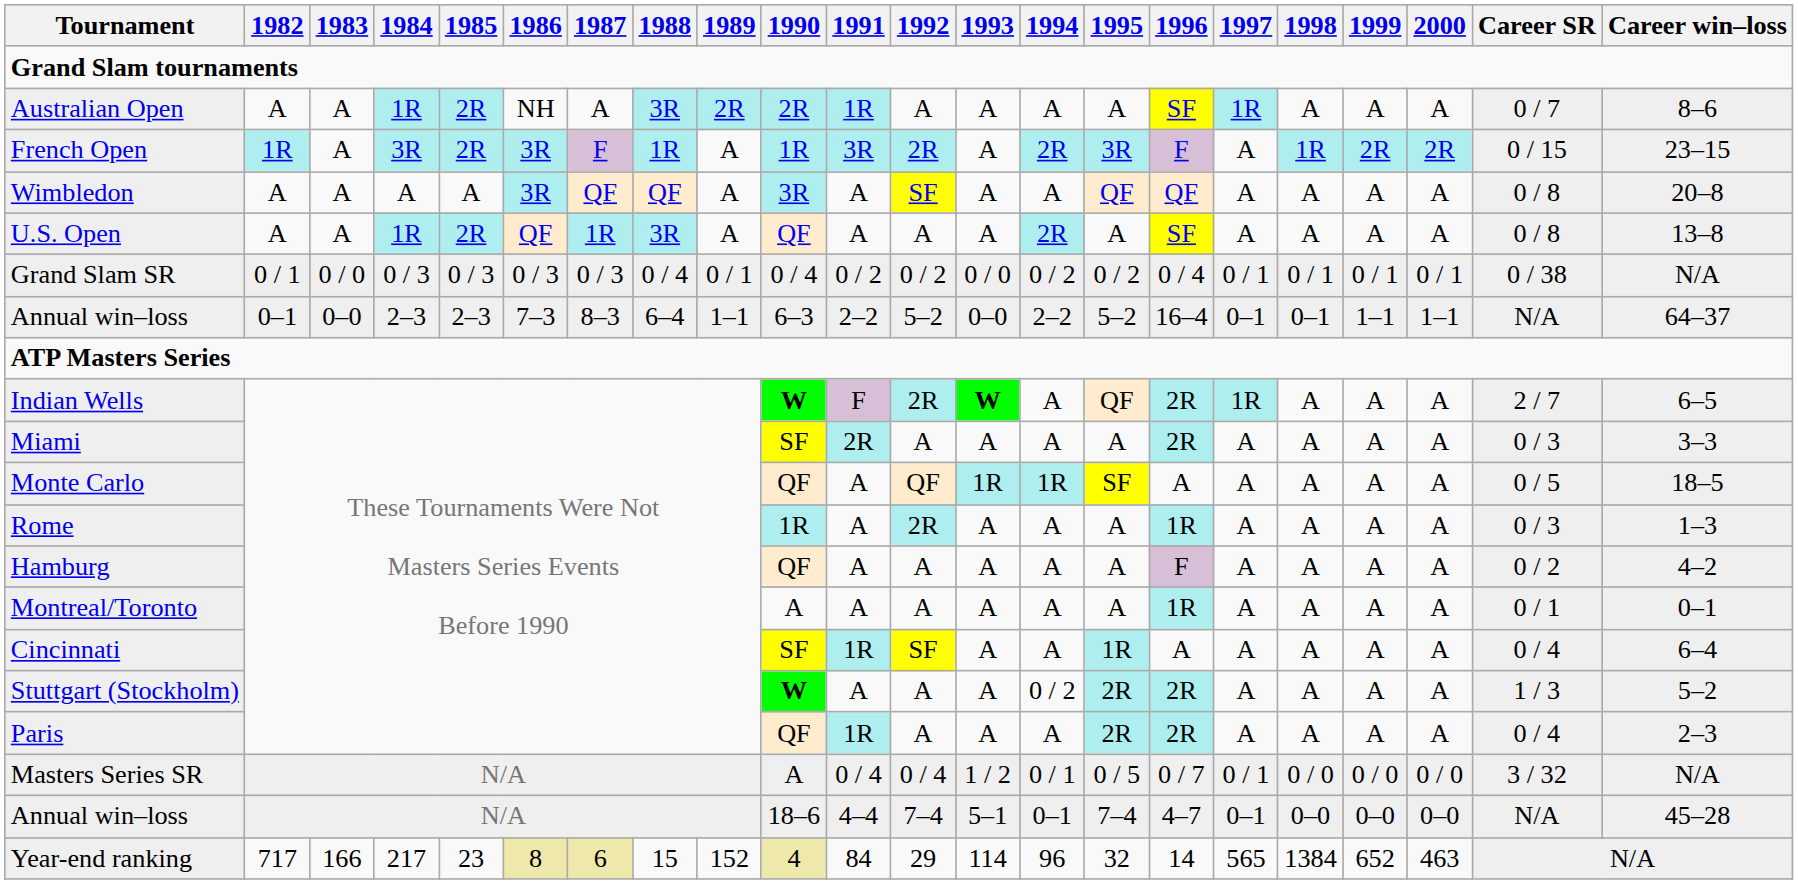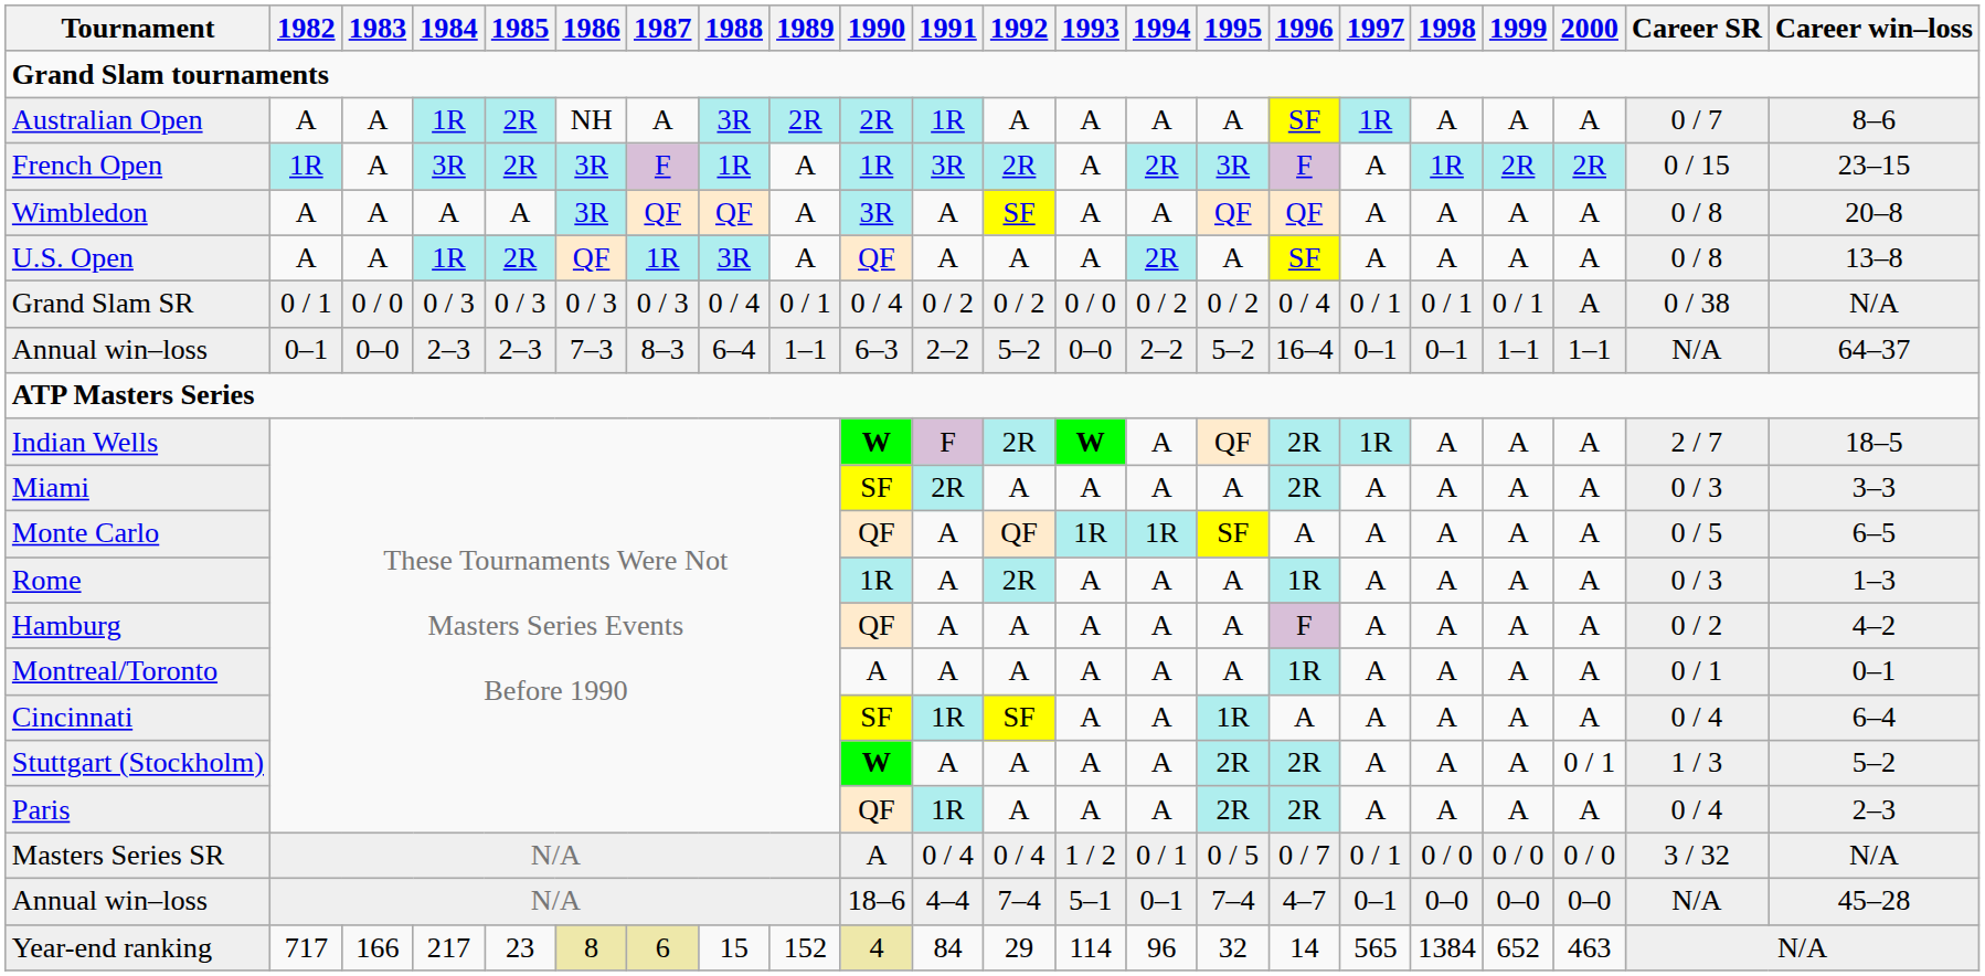 <table class="wikitable">
 <tr>
 <th>Tournament</th>
 <th><a href='#'>1982</a></th>
 <th><a href='#'>1983</a></th>
 <th><a href='#'>1984</a></th>
 <th><a href='#'>1985</a></th>
 <th><a href='#'>1986</a></th>
 <th><a href='#'>1987</a></th>
 <th><a href='#'>1988</a></th>
 <th><a href='#'>1989</a></th>
 <th><a href='#'>1990</a></th>
 <th><a href='#'>1991</a></th>
 <th><a href='#'>1992</a></th>
 <th><a href='#'>1993</a></th>
 <th><a href='#'>1994</a></th>
 <th><a href='#'>1995</a></th>
 <th><a href='#'>1996</a></th>
 <th><a href='#'>1997</a></th>
 <th><a href='#'>1998</a></th>
 <th><a href='#'>1999</a></th>
 <th><a href='#'>2000</a></th>
 <th>Career SR</th>
 <th>Career win–loss</th>
 </tr>
 <tr>
 <td colspan="22"><strong>Grand Slam tournaments</strong></td>
 </tr>
 <tr>
 <td bgcolor="#efefef"><a href='#'>Australian Open</a></td>
 <td align="center">A</td>
 <td align="center">A</td>
 <td align="center" style="background:#afeeee;"><a href='#'>1R</a></td>
 <td align="center" style="background:#afeeee;"><a href='#'>2R</a></td>
 <td align="center">NH</td>
 <td align="center">A</td>
 <td align="center" style="background:#afeeee;"><a href='#'>3R</a></td>
 <td align="center" style="background:#afeeee;"><a href='#'>2R</a></td>
 <td align="center" style="background:#afeeee;"><a href='#'>2R</a></td>
 <td align="center" style="background:#afeeee;"><a href='#'>1R</a></td>
 <td align="center">A</td>
 <td align="center">A</td>
 <td align="center">A</td>
 <td align="center">A</td>
 <td align="center" style="background:yellow;"><a href='#'>SF</a></td>
 <td align="center" style="background:#afeeee;"><a href='#'>1R</a></td>
 <td align="center">A</td>
 <td align="center">A</td>
 <td align="center">A</td>
 <td align="center" style="background:#EFEFEF;">0 / 7</td>
 <td align="center" style="background:#EFEFEF;">8–6</td>
 </tr>
 <tr>
 <td bgcolor="#efefef"><a href='#'>French Open</a></td>
 <td align="center" style="background:#afeeee;"><a href='#'>1R</a></td>
 <td align="center">A</td>
 <td align="center" style="background:#afeeee;"><a href='#'>3R</a></td>
 <td align="center" style="background:#afeeee;"><a href='#'>2R</a></td>
 <td align="center" style="background:#afeeee;"><a href='#'>3R</a></td>
 <td align="center" style="background:#D8BFD8;"><a href='#'>F</a></td>
 <td align="center" style="background:#afeeee;"><a href='#'>1R</a></td>
 <td align="center">A</td>
 <td align="center" style="background:#afeeee;"><a href='#'>1R</a></td>
 <td align="center" style="background:#afeeee;"><a href='#'>3R</a></td>
 <td align="center" style="background:#afeeee;"><a href='#'>2R</a></td>
 <td align="center">A</td>
 <td align="center" style="background:#afeeee;"><a href='#'>2R</a></td>
 <td align="center" style="background:#afeeee;"><a href='#'>3R</a></td>
 <td align="center" style="background:#D8BFD8;"><a href='#'>F</a></td>
 <td align="center">A</td>
 <td align="center" style="background:#afeeee;"><a href='#'>1R</a></td>
 <td align="center" style="background:#afeeee;"><a href='#'>2R</a></td>
 <td align="center" style="background:#afeeee;"><a href='#'>2R</a></td>
 <td align="center" style="background:#EFEFEF;">0 / 15</td>
 <td align="center" style="background:#EFEFEF;">23–15</td>
 </tr>
 <tr>
 <td bgcolor="#efefef"><a href='#'>Wimbledon</a></td>
 <td align="center">A</td>
 <td align="center">A</td>
 <td align="center">A</td>
 <td align="center">A</td>
 <td align="center" style="background:#afeeee;"><a href='#'>3R</a></td>
 <td align="center" style="background:#ffebcd;"><a href='#'>QF</a></td>
 <td align="center" style="background:#ffebcd;"><a href='#'>QF</a></td>
 <td align="center">A</td>
 <td align="center" style="background:#afeeee;"><a href='#'>3R</a></td>
 <td align="center">A</td>
 <td align="center" style="background:yellow;"><a href='#'>SF</a></td>
 <td align="center">A</td>
 <td align="center">A</td>
 <td align="center" style="background:#ffebcd;"><a href='#'>QF</a></td>
 <td align="center" style="background:#ffebcd;"><a href='#'>QF</a></td>
 <td align="center">A</td>
 <td align="center">A</td>
 <td align="center">A</td>
 <td align="center">A</td>
 <td align="center" style="background:#EFEFEF;">0 / 8</td>
 <td align="center" style="background:#EFEFEF;">20–8</td>
 </tr>
 <tr>
 <td bgcolor="#efefef"><a href='#'>U.S. Open</a></td>
 <td align="center">A</td>
 <td align="center">A</td>
 <td align="center" style="background:#afeeee;"><a href='#'>1R</a></td>
 <td align="center" style="background:#afeeee;"><a href='#'>2R</a></td>
 <td align="center" style="background:#ffebcd;"><a href='#'>QF</a></td>
 <td align="center" style="background:#afeeee;"><a href='#'>1R</a></td>
 <td align="center" style="background:#afeeee;"><a href='#'>3R</a></td>
 <td align="center">A</td>
 <td align="center" style="background:#ffebcd;"><a href='#'>QF</a></td>
 <td align="center">A</td>
 <td align="center">A</td>
 <td align="center">A</td>
 <td align="center" style="background:#afeeee;"><a href='#'>2R</a></td>
 <td align="center">A</td>
 <td align="center" style="background:yellow;"><a href='#'>SF</a></td>
 <td align="center">A</td>
 <td align="center">A</td>
 <td align="center">A</td>
 <td align="center">A</td>
 <td align="center" style="background:#EFEFEF;">0 / 8</td>
 <td align="center" style="background:#EFEFEF;">13–8</td>
 </tr>
 <tr bgcolor="#efefef">
 <td>Grand Slam SR</td>
 <td align="center">0 / 1</td>
 <td align="center">0 / 0</td>
 <td align="center">0 / 3</td>
 <td align="center">0 / 3</td>
 <td align="center">0 / 3</td>
 <td align="center">0 / 3</td>
 <td align="center">0 / 4</td>
 <td align="center">0 / 1</td>
 <td align="center">0 / 4</td>
 <td align="center">0 / 2</td>
 <td align="center">0 / 2</td>
 <td align="center">0 / 0</td>
 <td align="center">0 / 2</td>
 <td align="center">0 / 2</td>
 <td align="center">0 / 4</td>
 <td align="center">0 / 1</td>
 <td align="center">0 / 1</td>
 <td align="center">0 / 1</td>
-<td align="center">0 / 1</td>
+<td align="center">A</td>
 <td align="center">0 / 38</td>
 <td align="center" style="background:#EFEFEF;">N/A</td>
 </tr>
 <tr>
 <td style="background:#EFEFEF;">Annual win–loss</td>
 <td align="center" style="background:#EFEFEF;">0–1</td>
 <td align="center" style="background:#EFEFEF;">0–0</td>
 <td align="center" style="background:#EFEFEF;">2–3</td>
 <td align="center" style="background:#EFEFEF;">2–3</td>
 <td align="center" style="background:#EFEFEF;">7–3</td>
 <td align="center" style="background:#EFEFEF;">8–3</td>
 <td align="center" style="background:#EFEFEF;">6–4</td>
 <td align="center" style="background:#EFEFEF;">1–1</td>
 <td align="center" style="background:#EFEFEF;">6–3</td>
 <td align="center" style="background:#EFEFEF;">2–2</td>
 <td align="center" style="background:#EFEFEF;">5–2</td>
 <td align="center" style="background:#EFEFEF;">0–0</td>
 <td align="center" style="background:#EFEFEF;">2–2</td>
 <td align="center" style="background:#EFEFEF;">5–2</td>
 <td align="center" style="background:#EFEFEF;">16–4</td>
 <td align="center" style="background:#EFEFEF;">0–1</td>
 <td align="center" style="background:#EFEFEF;">0–1</td>
 <td align="center" style="background:#EFEFEF;">1–1</td>
 <td align="center" style="background:#EFEFEF;">1–1</td>
 <td align="center" style="background:#EFEFEF;">N/A</td>
 <td align="center" style="background:#EFEFEF;">64–37</td>
 </tr>
 <tr>
 <td colspan="22"><strong>ATP Masters Series</strong></td>
 </tr>
 <tr>
 <td bgcolor="#efefef"><a href='#'>Indian Wells</a></td>
 <td align="center" colspan="8" rowspan="9" style="color:#767676;">These Tournaments Were Not<br><br>Masters Series Events<br><br>Before 1990</td>
 <td align="center" style="background:#00ff00;"><strong>W</strong></td>
 <td align="center" style="background:#D8BFD8;">F</td>
 <td align="center" style="background:#afeeee;">2R</td>
 <td align="center" style="background:#00ff00;"><strong>W</strong></td>
 <td align="center">A</td>
 <td align="center" style="background:#ffebcd;">QF</td>
 <td align="center" style="background:#afeeee;">2R</td>
 <td align="center" style="background:#afeeee;">1R</td>
 <td align="center">A</td>
 <td align="center">A</td>
 <td align="center">A</td>
 <td align="center" style="background:#EFEFEF;">2 / 7</td>
-<td align="center" style="background:#EFEFEF;">6–5</td>
+<td align="center" style="background:#EFEFEF;">18–5</td>
 </tr>
 <tr>
 <td bgcolor="#efefef"><a href='#'>Miami</a></td>
 <td align="center" style="background:yellow;">SF</td>
 <td align="center" style="background:#afeeee;">2R</td>
 <td align="center">A</td>
 <td align="center">A</td>
 <td align="center">A</td>
 <td align="center">A</td>
 <td align="center" style="background:#afeeee;">2R</td>
 <td align="center">A</td>
 <td align="center">A</td>
 <td align="center">A</td>
 <td align="center">A</td>
 <td align="center" style="background:#EFEFEF;">0 / 3</td>
 <td align="center" style="background:#EFEFEF;">3–3</td>
 </tr>
 <tr>
 <td bgcolor="#efefef"><a href='#'>Monte Carlo</a></td>
 <td align="center" style="background:#ffebcd;">QF</td>
 <td align="center">A</td>
 <td align="center" style="background:#ffebcd;">QF</td>
 <td align="center" style="background:#afeeee;">1R</td>
 <td align="center" style="background:#afeeee;">1R</td>
 <td align="center" style="background:yellow;">SF</td>
 <td align="center">A</td>
 <td align="center">A</td>
 <td align="center">A</td>
 <td align="center">A</td>
 <td align="center">A</td>
 <td align="center" style="background:#EFEFEF;">0 / 5</td>
-<td align="center" style="background:#EFEFEF;">18–5</td>
+<td align="center" style="background:#EFEFEF;">6–5</td>
 </tr>
 <tr>
 <td bgcolor="#efefef"><a href='#'>Rome</a></td>
 <td align="center" style="background:#afeeee;">1R</td>
 <td align="center">A</td>
 <td align="center" style="background:#afeeee;">2R</td>
 <td align="center">A</td>
 <td align="center">A</td>
 <td align="center">A</td>
 <td align="center" style="background:#afeeee;">1R</td>
 <td align="center">A</td>
 <td align="center">A</td>
 <td align="center">A</td>
 <td align="center">A</td>
 <td align="center" style="background:#EFEFEF;">0 / 3</td>
 <td align="center" style="background:#EFEFEF;">1–3</td>
 </tr>
 <tr>
 <td bgcolor="#efefef"><a href='#'>Hamburg</a></td>
 <td align="center" style="background:#ffebcd;">QF</td>
 <td align="center">A</td>
 <td align="center">A</td>
 <td align="center">A</td>
 <td align="center">A</td>
 <td align="center">A</td>
 <td align="center" style="background:#D8BFD8;">F</td>
 <td align="center">A</td>
 <td align="center">A</td>
 <td align="center">A</td>
 <td align="center">A</td>
 <td align="center" style="background:#EFEFEF;">0 / 2</td>
 <td align="center" style="background:#EFEFEF;">4–2</td>
 </tr>
 <tr>
 <td bgcolor="#efefef"><a href='#'>Montreal/Toronto</a></td>
 <td align="center">A</td>
 <td align="center">A</td>
 <td align="center">A</td>
 <td align="center">A</td>
 <td align="center">A</td>
 <td align="center">A</td>
 <td align="center" style="background:#afeeee;">1R</td>
 <td align="center">A</td>
 <td align="center">A</td>
 <td align="center">A</td>
 <td align="center">A</td>
 <td align="center" style="background:#EFEFEF;">0 / 1</td>
 <td align="center" style="background:#EFEFEF;">0–1</td>
 </tr>
 <tr>
 <td bgcolor="#efefef"><a href='#'>Cincinnati</a></td>
 <td align="center" style="background:yellow;">SF</td>
 <td align="center" style="background:#afeeee;">1R</td>
 <td align="center" style="background:yellow;">SF</td>
 <td align="center">A</td>
 <td align="center">A</td>
 <td align="center" style="background:#afeeee;">1R</td>
 <td align="center">A</td>
 <td align="center">A</td>
 <td align="center">A</td>
 <td align="center">A</td>
 <td align="center">A</td>
 <td align="center" style="background:#EFEFEF;">0 / 4</td>
 <td align="center" style="background:#EFEFEF;">6–4</td>
 </tr>
 <tr>
 <td bgcolor="#efefef"><a href='#'>Stuttgart (Stockholm)</a></td>
 <td align="center" style="background:#00ff00;"><strong>W</strong></td>
 <td align="center">A</td>
 <td align="center">A</td>
 <td align="center">A</td>
-<td align="center">0 / 2</td>
+<td align="center">A</td>
 <td align="center" style="background:#afeeee;">2R</td>
 <td align="center" style="background:#afeeee;">2R</td>
 <td align="center">A</td>
 <td align="center">A</td>
 <td align="center">A</td>
-<td align="center">A</td>
+<td align="center">0 / 1</td>
 <td align="center" style="background:#EFEFEF;">1 / 3</td>
 <td align="center" style="background:#EFEFEF;">5–2</td>
 </tr>
 <tr>
 <td bgcolor="#efefef"><a href='#'>Paris</a></td>
 <td align="center" style="background:#ffebcd;">QF</td>
 <td align="center" style="background:#afeeee;">1R</td>
 <td align="center">A</td>
 <td align="center">A</td>
 <td align="center">A</td>
 <td align="center" style="background:#afeeee;">2R</td>
 <td align="center" style="background:#afeeee;">2R</td>
 <td align="center">A</td>
 <td align="center">A</td>
 <td align="center">A</td>
 <td align="center">A</td>
 <td align="center" style="background:#EFEFEF;">0 / 4</td>
 <td align="center" style="background:#EFEFEF;">2–3</td>
 </tr>
 <tr bgcolor="#efefef">
 <td>Masters Series SR</td>
 <td align="center" colspan="8" style="color:#767676;">N/A</td>
 <td align="center">A</td>
 <td align="center">0 / 4</td>
 <td align="center">0 / 4</td>
 <td align="center">1 / 2</td>
 <td align="center">0 / 1</td>
 <td align="center">0 / 5</td>
 <td align="center">0 / 7</td>
 <td align="center">0 / 1</td>
 <td align="center">0 / 0</td>
 <td align="center">0 / 0</td>
 <td align="center">0 / 0</td>
 <td align="center">3 / 32</td>
 <td align="center" style="background:#EFEFEF;">N/A</td>
 </tr>
 <tr bgcolor="#efefef">
 <td style="background:#EFEFEF;">Annual win–loss</td>
 <td align="center" colspan="8" style="color:#767676;">N/A</td>
 <td align="center" style="background:#EFEFEF;">18–6</td>
 <td align="center" style="background:#EFEFEF;">4–4</td>
 <td align="center" style="background:#EFEFEF;">7–4</td>
 <td align="center" style="background:#EFEFEF;">5–1</td>
 <td align="center" style="background:#EFEFEF;">0–1</td>
 <td align="center" style="background:#EFEFEF;">7–4</td>
 <td align="center" style="background:#EFEFEF;">4–7</td>
 <td align="center" style="background:#EFEFEF;">0–1</td>
 <td align="center" style="background:#EFEFEF;">0–0</td>
 <td align="center" style="background:#EFEFEF;">0–0</td>
 <td align="center" style="background:#EFEFEF;">0–0</td>
 <td align="center" style="background:#EFEFEF;">N/A</td>
 <td align="center" style="background:#EFEFEF;">45–28</td>
 </tr>
 <tr>
 <td style="background:#EFEFEF;">Year-end ranking</td>
 <td align="center">717</td>
 <td align="center">166</td>
 <td align="center">217</td>
 <td align="center">23</td>
 <td align="center" style="background:#EEE8AA;">8</td>
 <td align="center" style="background:#EEE8AA;">6</td>
 <td align="center">15</td>
 <td align="center">152</td>
 <td align="center" style="background:#EEE8AA;">4</td>
 <td align="center">84</td>
 <td align="center">29</td>
 <td align="center">114</td>
 <td align="center">96</td>
 <td align="center">32</td>
 <td align="center">14</td>
 <td align="center">565</td>
 <td align="center">1384</td>
 <td align="center">652</td>
 <td align="center">463</td>
 <td colspan=2 align="center" style="background:#EFEFEF;">N/A</td>
 </tr>
 </table>
